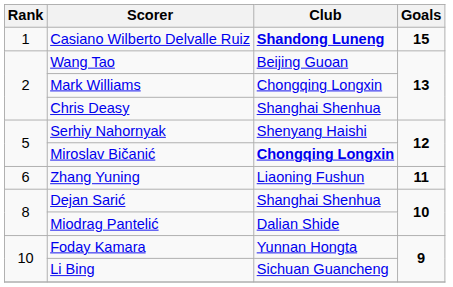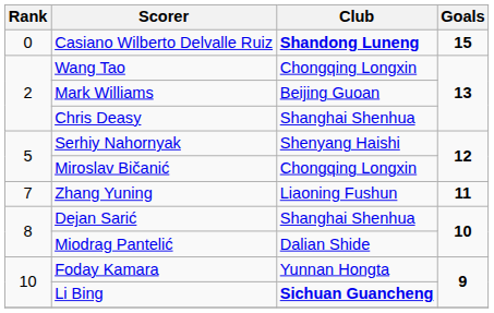 <table class="wikitable">
 <tr>
 <th>Rank</th>
 <th>Scorer</th>
 <th>Club</th>
 <th>Goals</th>
 </tr>
 <tr>
-<td rowspan=1 align=center>1</td>
+<td rowspan=1 align=center>0</td>
 <td> <a href='#'>Casiano Wilberto Delvalle Ruiz</a></td>
 <td><strong><a href='#'>Shandong Luneng</a></strong></td>
 <td rowspan=1 align=center><strong>15</strong></td>
 </tr>
 <tr>
 <td rowspan=3 align=center>2</td>
 <td> <a href='#'>Wang Tao</a></td>
-<td><a href='#'>Beijing Guoan</a></td>
+<td><a href='#'>Chongqing Longxin</a></td>
 <td rowspan=3 align=center><strong>13</strong></td>
 </tr>
 <tr>
 <td> <a href='#'>Mark Williams</a></td>
-<td><a href='#'>Chongqing Longxin</a></td>
+<td><a href='#'>Beijing Guoan</a></td>
 </tr>
 <tr>
 <td> <a href='#'>Chris Deasy</a></td>
 <td><a href='#'>Shanghai Shenhua</a></td>
 </tr>
 <tr>
 <td rowspan=2 align=center>5</td>
 <td> <a href='#'>Serhiy Nahornyak</a></td>
 <td><a href='#'>Shenyang Haishi</a></td>
 <td rowspan=2 align=center><strong>12</strong></td>
 </tr>
 <tr>
 <td> <a href='#'>Miroslav Bičanić</a></td>
-<td><strong><a href='#'>Chongqing Longxin</a></strong></td>
+<td><a href='#'>Chongqing Longxin</a></td>
 </tr>
 <tr>
-<td rowspan=1 align=center>6</td>
+<td rowspan=1 align=center>7</td>
 <td> <a href='#'>Zhang Yuning</a></td>
 <td><a href='#'>Liaoning Fushun</a></td>
 <td rowspan=1 align=center><strong>11</strong></td>
 </tr>
 <tr>
 <td rowspan=2 align=center>8</td>
 <td> <a href='#'>Dejan Sarić</a></td>
 <td><a href='#'>Shanghai Shenhua</a></td>
 <td rowspan=2 align=center><strong>10</strong></td>
 </tr>
 <tr>
 <td> <a href='#'>Miodrag Pantelić</a></td>
 <td><a href='#'>Dalian Shide</a></td>
 </tr>
 <tr>
 <td rowspan=2 align=center>10</td>
 <td> <a href='#'>Foday Kamara</a></td>
 <td><a href='#'>Yunnan Hongta</a></td>
 <td rowspan=2 align=center><strong>9</strong></td>
 </tr>
 <tr>
 <td> <a href='#'>Li Bing</a></td>
-<td><a href='#'>Sichuan Guancheng</a></td>
+<td><strong><a href='#'>Sichuan Guancheng</a></strong></td>
 </tr>
 <tr>
 </tr>
 </table>
